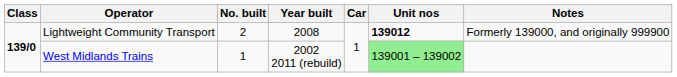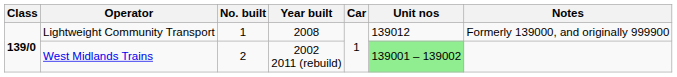 <table class="wikitable">
 <tr>
 <th>Class</th>
 <th>Operator</th>
 <th>No. built</th>
 <th>Year built</th>
 <th>Car</th>
 <th>Unit nos</th>
 <th>Notes</th>
 </tr>
 <tr>
 <td rowspan=2><strong>139/0</strong></td>
 <td>Lightweight Community Transport</td>
-<td align=center>2</td>
+<td align=center>1</td>
 <td align=center>2008</td>
 <td rowspan=2 align=center>1</td>
-<td><strong>139012</strong></td>
+<td>139012</td>
 <td>Formerly 139000, and originally 999900</td>
 </tr>
 <tr>
 <td><a href='#'>West Midlands Trains</a></td>
-<td align=center>1</td>
+<td align=center>2</td>
 <td align=center>2002<br>2011 (rebuild)</td>
 <td style="background: lightgreen;">139001 – 139002</td>
 <td></td>
 </tr>
 </table>
